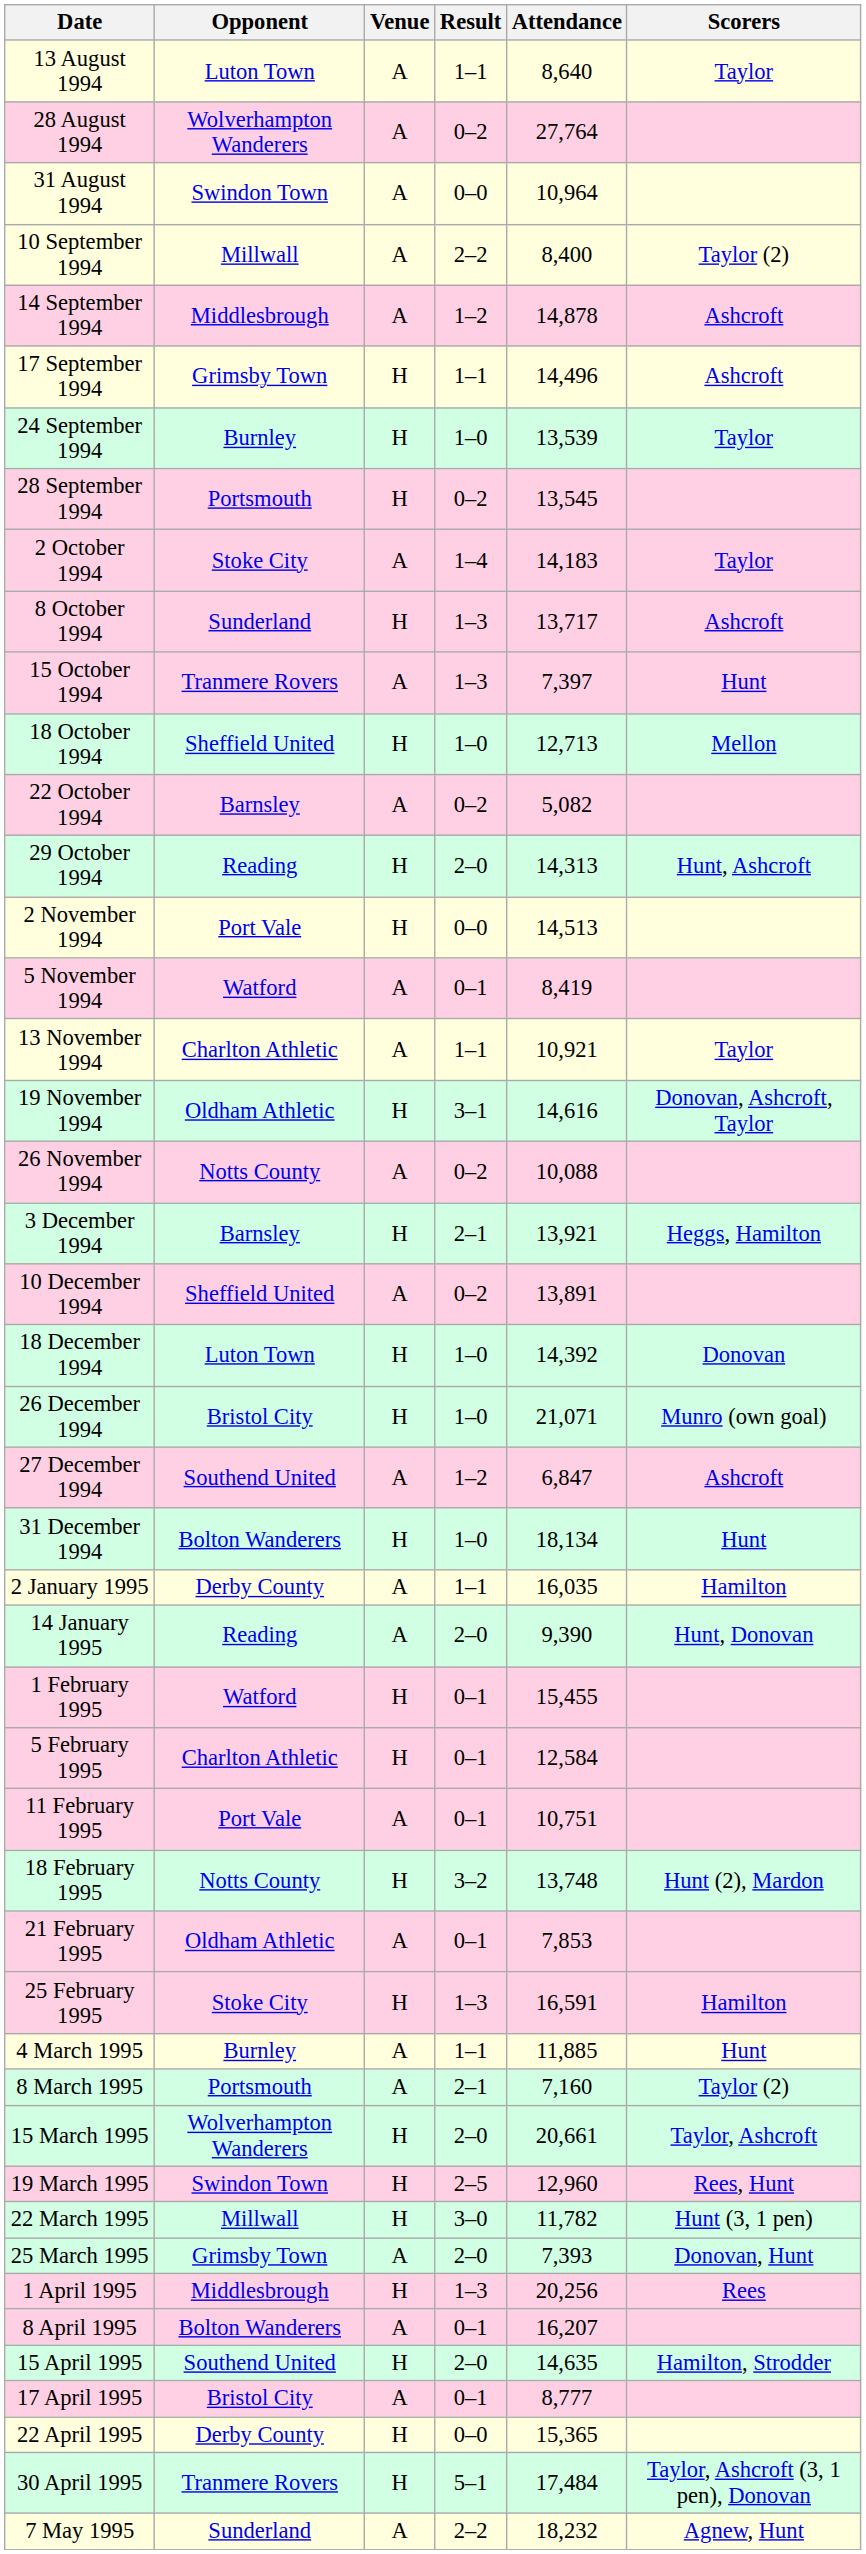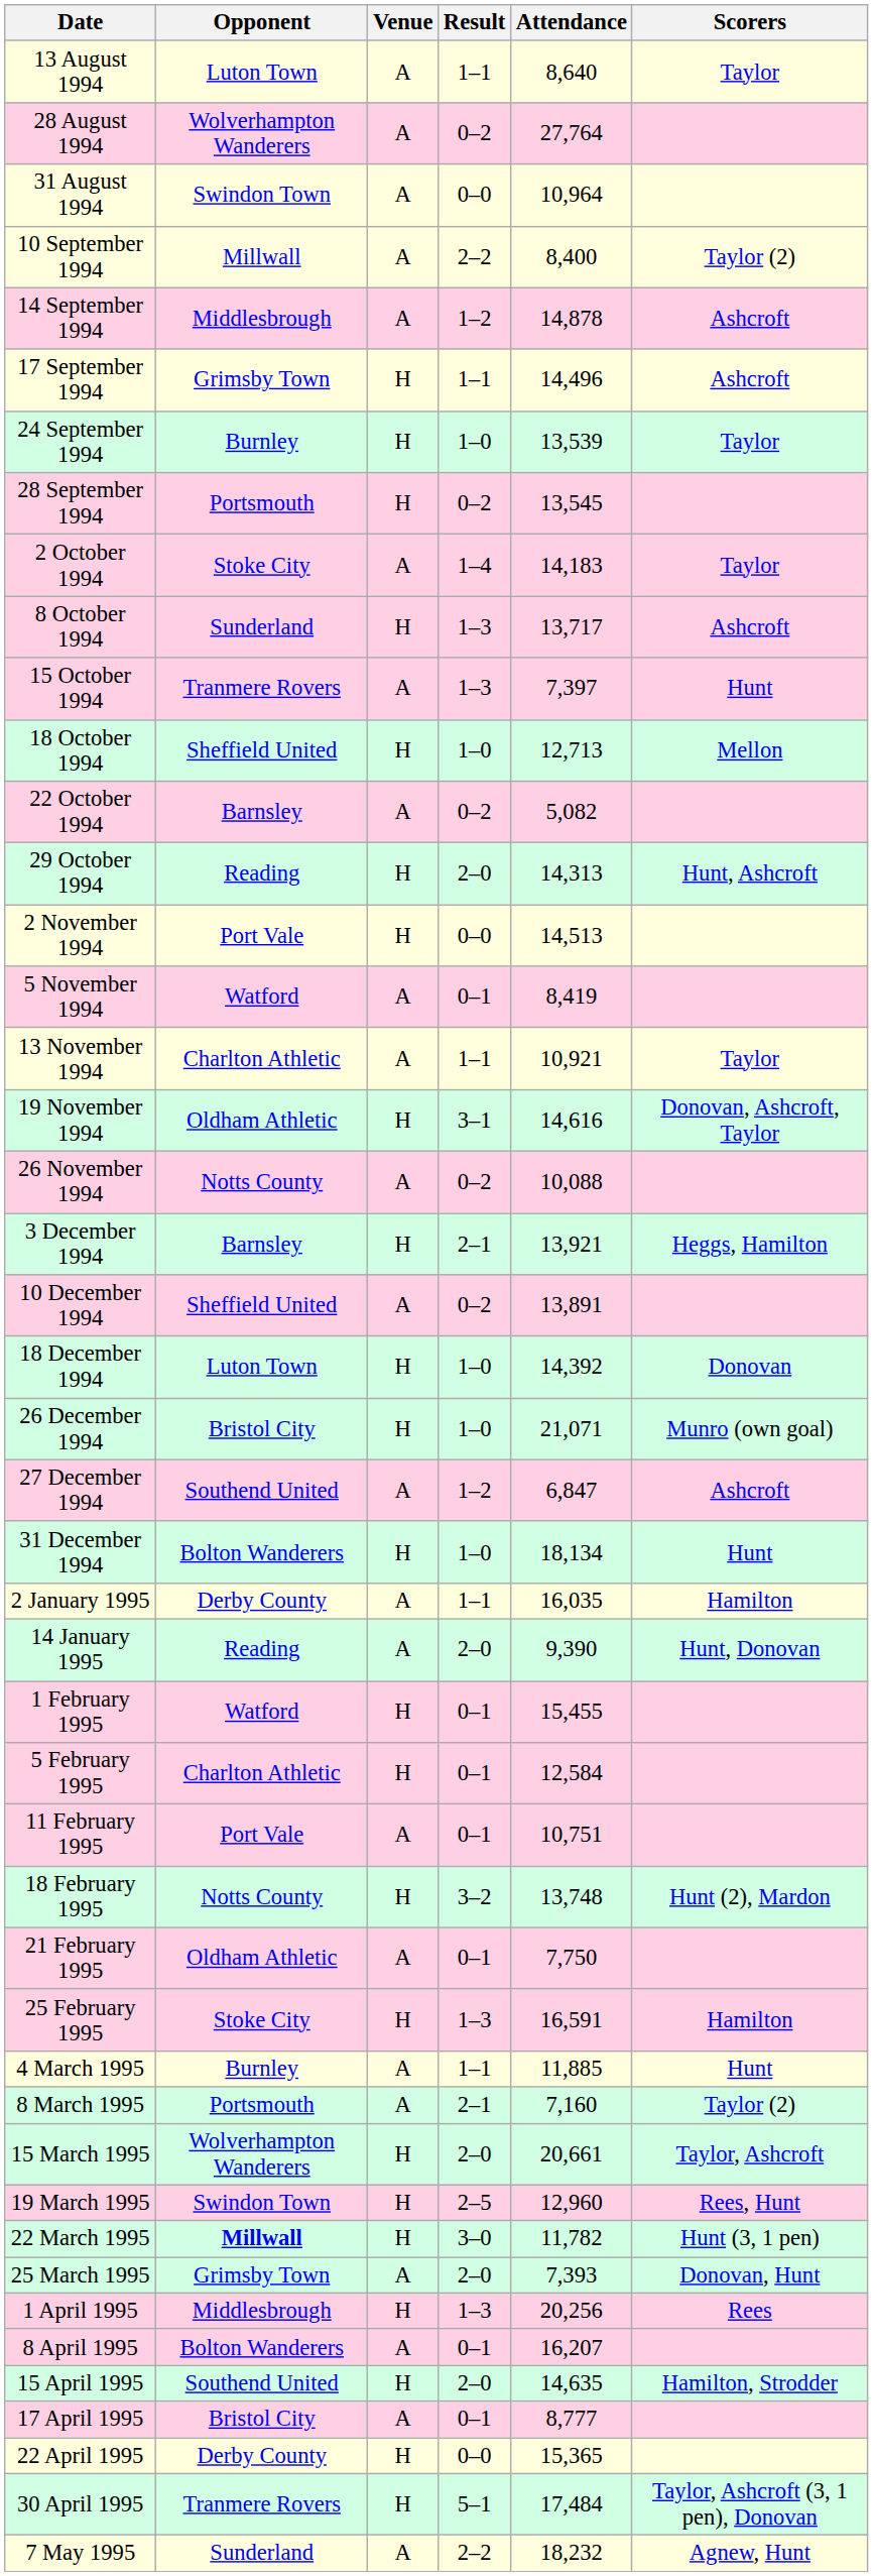 <table class="wikitable sortable" style="font-size:100%; text-align:center">
 <tr>
 <th>Date</th>
 <th>Opponent</th>
 <th>Venue</th>
 <th>Result</th>
 <th>Attendance</th>
 <th>Scorers</th>
 </tr>
 <tr style="background-color: #ffffdd;">
 <td>13 August 1994</td>
 <td><a href='#'>Luton Town</a></td>
 <td>A</td>
 <td>1–1</td>
 <td>8,640</td>
 <td><a href='#'>Taylor</a></td>
 </tr>
 <tr style="background-color: #ffd0e3;">
 <td>28 August 1994</td>
 <td><a href='#'>Wolverhampton Wanderers</a></td>
 <td>A</td>
 <td>0–2</td>
 <td>27,764</td>
 <td></td>
 </tr>
 <tr style="background-color: #ffffdd;">
 <td>31 August 1994</td>
 <td><a href='#'>Swindon Town</a></td>
 <td>A</td>
 <td>0–0</td>
 <td>10,964</td>
 <td></td>
 </tr>
 <tr style="background-color: #ffffdd;">
 <td>10 September 1994</td>
 <td><a href='#'>Millwall</a></td>
 <td>A</td>
 <td>2–2</td>
 <td>8,400</td>
 <td><a href='#'>Taylor</a> (2)</td>
 </tr>
 <tr style="background-color: #ffd0e3;">
 <td>14 September 1994</td>
 <td><a href='#'>Middlesbrough</a></td>
 <td>A</td>
 <td>1–2</td>
 <td>14,878</td>
 <td><a href='#'>Ashcroft</a></td>
 </tr>
 <tr style="background-color: #ffffdd;">
 <td>17 September 1994</td>
 <td><a href='#'>Grimsby Town</a></td>
 <td>H</td>
 <td>1–1</td>
 <td>14,496</td>
 <td><a href='#'>Ashcroft</a></td>
 </tr>
 <tr style="background-color: #d0ffe3;">
 <td>24 September 1994</td>
 <td><a href='#'>Burnley</a></td>
 <td>H</td>
 <td>1–0</td>
 <td>13,539</td>
 <td><a href='#'>Taylor</a></td>
 </tr>
 <tr style="background-color: #ffd0e3;">
 <td>28 September 1994</td>
 <td><a href='#'>Portsmouth</a></td>
 <td>H</td>
 <td>0–2</td>
 <td>13,545</td>
 <td></td>
 </tr>
 <tr style="background-color: #ffd0e3;">
 <td>2 October 1994</td>
 <td><a href='#'>Stoke City</a></td>
 <td>A</td>
 <td>1–4</td>
 <td>14,183</td>
 <td><a href='#'>Taylor</a></td>
 </tr>
 <tr style="background-color: #ffd0e3;">
 <td>8 October 1994</td>
 <td><a href='#'>Sunderland</a></td>
 <td>H</td>
 <td>1–3</td>
 <td>13,717</td>
 <td><a href='#'>Ashcroft</a></td>
 </tr>
 <tr style="background-color: #ffd0e3;">
 <td>15 October 1994</td>
 <td><a href='#'>Tranmere Rovers</a></td>
 <td>A</td>
 <td>1–3</td>
 <td>7,397</td>
 <td><a href='#'>Hunt</a></td>
 </tr>
 <tr style="background-color: #d0ffe3;">
 <td>18 October 1994</td>
 <td><a href='#'>Sheffield United</a></td>
 <td>H</td>
 <td>1–0</td>
 <td>12,713</td>
 <td><a href='#'>Mellon</a></td>
 </tr>
 <tr style="background-color: #ffd0e3;">
 <td>22 October 1994</td>
 <td><a href='#'>Barnsley</a></td>
 <td>A</td>
 <td>0–2</td>
 <td>5,082</td>
 <td></td>
 </tr>
 <tr style="background-color: #d0ffe3;">
 <td>29 October 1994</td>
 <td><a href='#'>Reading</a></td>
 <td>H</td>
 <td>2–0</td>
 <td>14,313</td>
 <td><a href='#'>Hunt</a>, <a href='#'>Ashcroft</a></td>
 </tr>
 <tr style="background-color: #ffffdd;">
 <td>2 November 1994</td>
 <td><a href='#'>Port Vale</a></td>
 <td>H</td>
 <td>0–0</td>
 <td>14,513</td>
 <td></td>
 </tr>
 <tr style="background-color: #ffd0e3;">
 <td>5 November 1994</td>
 <td><a href='#'>Watford</a></td>
 <td>A</td>
 <td>0–1</td>
 <td>8,419</td>
 <td></td>
 </tr>
 <tr style="background-color: #ffffdd;">
 <td>13 November 1994</td>
 <td><a href='#'>Charlton Athletic</a></td>
 <td>A</td>
 <td>1–1</td>
 <td>10,921</td>
 <td><a href='#'>Taylor</a></td>
 </tr>
 <tr style="background-color: #d0ffe3;">
 <td>19 November 1994</td>
 <td><a href='#'>Oldham Athletic</a></td>
 <td>H</td>
 <td>3–1</td>
 <td>14,616</td>
 <td><a href='#'>Donovan</a>, <a href='#'>Ashcroft</a>, <a href='#'>Taylor</a></td>
 </tr>
 <tr style="background-color: #ffd0e3;">
 <td>26 November 1994</td>
 <td><a href='#'>Notts County</a></td>
 <td>A</td>
 <td>0–2</td>
 <td>10,088</td>
 <td></td>
 </tr>
 <tr style="background-color: #d0ffe3;">
 <td>3 December 1994</td>
 <td><a href='#'>Barnsley</a></td>
 <td>H</td>
 <td>2–1</td>
 <td>13,921</td>
 <td><a href='#'>Heggs</a>, <a href='#'>Hamilton</a></td>
 </tr>
 <tr style="background-color: #ffd0e3;">
 <td>10 December 1994</td>
 <td><a href='#'>Sheffield United</a></td>
 <td>A</td>
 <td>0–2</td>
 <td>13,891</td>
 <td></td>
 </tr>
 <tr style="background-color: #d0ffe3;">
 <td>18 December 1994</td>
 <td><a href='#'>Luton Town</a></td>
 <td>H</td>
 <td>1–0</td>
 <td>14,392</td>
 <td><a href='#'>Donovan</a></td>
 </tr>
 <tr style="background-color: #d0ffe3;">
 <td>26 December 1994</td>
 <td><a href='#'>Bristol City</a></td>
 <td>H</td>
 <td>1–0</td>
 <td>21,071</td>
 <td><a href='#'>Munro</a> (own goal)</td>
 </tr>
 <tr style="background-color: #ffd0e3;">
 <td>27 December 1994</td>
 <td><a href='#'>Southend United</a></td>
 <td>A</td>
 <td>1–2</td>
 <td>6,847</td>
 <td><a href='#'>Ashcroft</a></td>
 </tr>
 <tr style="background-color: #d0ffe3;">
 <td>31 December 1994</td>
 <td><a href='#'>Bolton Wanderers</a></td>
 <td>H</td>
 <td>1–0</td>
 <td>18,134</td>
 <td><a href='#'>Hunt</a></td>
 </tr>
 <tr style="background-color: #ffffdd;">
 <td>2 January 1995</td>
 <td><a href='#'>Derby County</a></td>
 <td>A</td>
 <td>1–1</td>
 <td>16,035</td>
 <td><a href='#'>Hamilton</a></td>
 </tr>
 <tr style="background-color: #d0ffe3;">
 <td>14 January 1995</td>
 <td><a href='#'>Reading</a></td>
 <td>A</td>
 <td>2–0</td>
 <td>9,390</td>
 <td><a href='#'>Hunt</a>, <a href='#'>Donovan</a></td>
 </tr>
 <tr style="background-color: #ffd0e3;">
 <td>1 February 1995</td>
 <td><a href='#'>Watford</a></td>
 <td>H</td>
 <td>0–1</td>
 <td>15,455</td>
 <td></td>
 </tr>
 <tr style="background-color: #ffd0e3;">
 <td>5 February 1995</td>
 <td><a href='#'>Charlton Athletic</a></td>
 <td>H</td>
 <td>0–1</td>
 <td>12,584</td>
 <td></td>
 </tr>
 <tr style="background-color: #ffd0e3;">
 <td>11 February 1995</td>
 <td><a href='#'>Port Vale</a></td>
 <td>A</td>
 <td>0–1</td>
 <td>10,751</td>
 <td></td>
 </tr>
 <tr style="background-color: #d0ffe3;">
 <td>18 February 1995</td>
 <td><a href='#'>Notts County</a></td>
 <td>H</td>
 <td>3–2</td>
 <td>13,748</td>
 <td><a href='#'>Hunt</a> (2), <a href='#'>Mardon</a></td>
 </tr>
 <tr style="background-color: #ffd0e3;">
 <td>21 February 1995</td>
 <td><a href='#'>Oldham Athletic</a></td>
 <td>A</td>
 <td>0–1</td>
-<td>7,853</td>
+<td>7,750</td>
 <td></td>
 </tr>
 <tr style="background-color: #ffd0e3;">
 <td>25 February 1995</td>
 <td><a href='#'>Stoke City</a></td>
 <td>H</td>
 <td>1–3</td>
 <td>16,591</td>
 <td><a href='#'>Hamilton</a></td>
 </tr>
 <tr style="background-color: #ffffdd;">
 <td>4 March 1995</td>
 <td><a href='#'>Burnley</a></td>
 <td>A</td>
 <td>1–1</td>
 <td>11,885</td>
 <td><a href='#'>Hunt</a></td>
 </tr>
 <tr style="background-color: #d0ffe3;">
 <td>8 March 1995</td>
 <td><a href='#'>Portsmouth</a></td>
 <td>A</td>
 <td>2–1</td>
 <td>7,160</td>
 <td><a href='#'>Taylor</a> (2)</td>
 </tr>
 <tr style="background-color: #d0ffe3;">
 <td>15 March 1995</td>
 <td><a href='#'>Wolverhampton Wanderers</a></td>
 <td>H</td>
 <td>2–0</td>
 <td>20,661</td>
 <td><a href='#'>Taylor</a>, <a href='#'>Ashcroft</a></td>
 </tr>
 <tr style="background-color: #ffd0e3;">
 <td>19 March 1995</td>
 <td><a href='#'>Swindon Town</a></td>
 <td>H</td>
 <td>2–5</td>
 <td>12,960</td>
 <td><a href='#'>Rees</a>, <a href='#'>Hunt</a></td>
 </tr>
 <tr style="background-color: #d0ffe3;">
 <td>22 March 1995</td>
-<td><a href='#'>Millwall</a></td>
+<td><strong><a href='#'>Millwall</a></strong></td>
 <td>H</td>
 <td>3–0</td>
 <td>11,782</td>
 <td><a href='#'>Hunt</a> (3, 1 pen)</td>
 </tr>
 <tr style="background-color: #d0ffe3;">
 <td>25 March 1995</td>
 <td><a href='#'>Grimsby Town</a></td>
 <td>A</td>
 <td>2–0</td>
 <td>7,393</td>
 <td><a href='#'>Donovan</a>, <a href='#'>Hunt</a></td>
 </tr>
 <tr style="background-color: #ffd0e3;">
 <td>1 April 1995</td>
 <td><a href='#'>Middlesbrough</a></td>
 <td>H</td>
 <td>1–3</td>
 <td>20,256</td>
 <td><a href='#'>Rees</a></td>
 </tr>
 <tr style="background-color: #ffd0e3;">
 <td>8 April 1995</td>
 <td><a href='#'>Bolton Wanderers</a></td>
 <td>A</td>
 <td>0–1</td>
 <td>16,207</td>
 <td></td>
 </tr>
 <tr style="background-color: #d0ffe3;">
 <td>15 April 1995</td>
 <td><a href='#'>Southend United</a></td>
 <td>H</td>
 <td>2–0</td>
 <td>14,635</td>
 <td><a href='#'>Hamilton</a>, <a href='#'>Strodder</a></td>
 </tr>
 <tr style="background-color: #ffd0e3;">
 <td>17 April 1995</td>
 <td><a href='#'>Bristol City</a></td>
 <td>A</td>
 <td>0–1</td>
 <td>8,777</td>
 <td></td>
 </tr>
 <tr style="background-color: #ffffdd;">
 <td>22 April 1995</td>
 <td><a href='#'>Derby County</a></td>
 <td>H</td>
 <td>0–0</td>
 <td>15,365</td>
 <td></td>
 </tr>
 <tr style="background-color: #d0ffe3;">
 <td>30 April 1995</td>
 <td><a href='#'>Tranmere Rovers</a></td>
 <td>H</td>
 <td>5–1</td>
 <td>17,484</td>
 <td><a href='#'>Taylor</a>, <a href='#'>Ashcroft</a> (3, 1 pen), <a href='#'>Donovan</a></td>
 </tr>
 <tr style="background-color: #ffffdd;">
 <td>7 May 1995</td>
 <td><a href='#'>Sunderland</a></td>
 <td>A</td>
 <td>2–2</td>
 <td>18,232</td>
 <td><a href='#'>Agnew</a>, <a href='#'>Hunt</a></td>
 </tr>
 </table>
